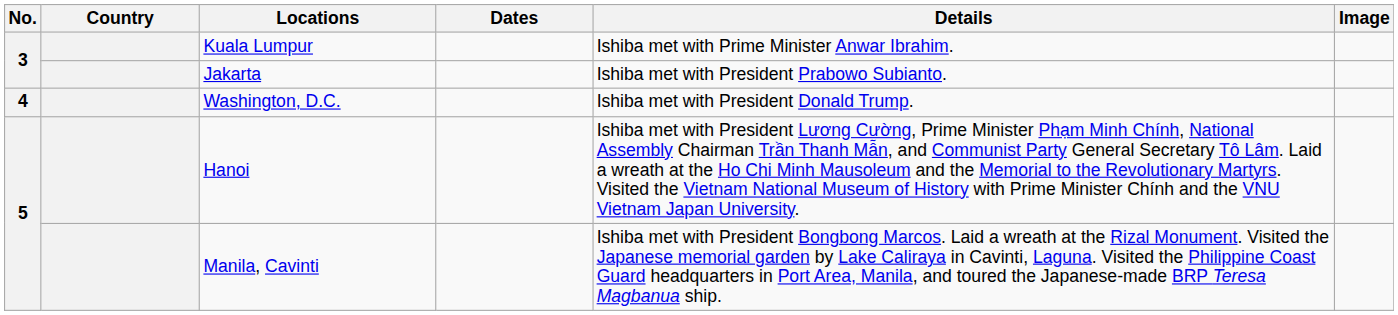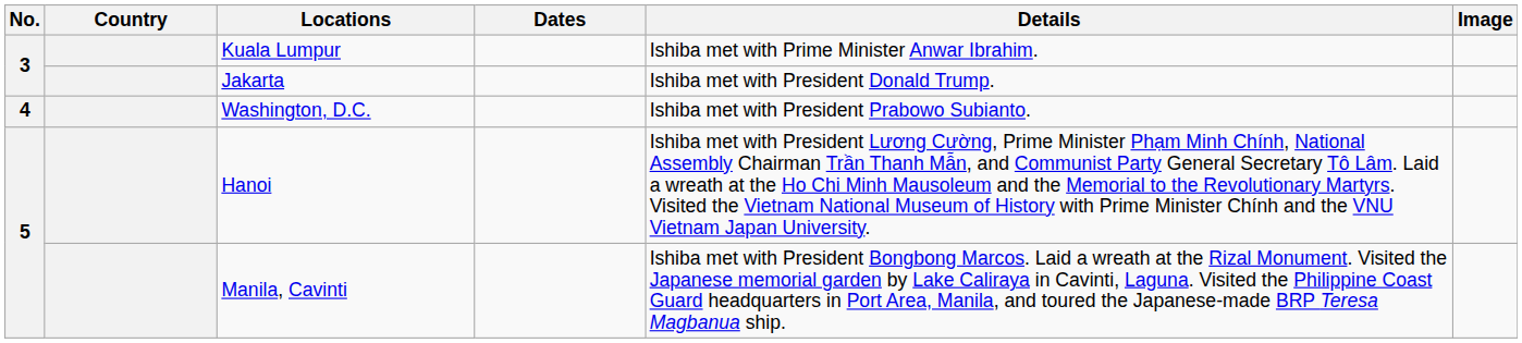 <table class="wikitable sortable" border="1" style="margin: 1em auto 1em auto">
 <tr>
 <th>No.</th>
 <th scope="col" style="width: 12%;">Country</th>
 <th scope="col" style="width: 18%;">Locations</th>
 <th scope="col" style="width: 12%;">Dates</th>
 <th class="unsortable" scope="col" style="width: 58%;">Details</th>
 <th scope="col" class="unsortable">Image</th>
 </tr>
 <tr>
 <th rowspan="2">3</th>
 <th></th>
 <td><a href='#'>Kuala Lumpur</a></td>
 <td></td>
 <td>Ishiba met with Prime Minister <a href='#'>Anwar Ibrahim</a>.</td>
 <td></td>
 </tr>
 <tr>
 <th></th>
 <td><a href='#'>Jakarta</a></td>
 <td></td>
-<td>Ishiba met with President <a href='#'>Prabowo Subianto</a>.</td>
+<td>Ishiba met with President <a href='#'>Donald Trump</a>.</td>
 <td></td>
 </tr>
 <tr>
 <th>4</th>
 <th></th>
 <td><a href='#'>Washington, D.C.</a></td>
 <td></td>
-<td>Ishiba met with President <a href='#'>Donald Trump</a>.</td>
+<td>Ishiba met with President <a href='#'>Prabowo Subianto</a>.</td>
 <td></td>
 </tr>
 <tr>
 <th rowspan="2">5</th>
 <th></th>
 <td><a href='#'>Hanoi</a></td>
 <td></td>
 <td>Ishiba met with President <a href='#'>Lương Cường</a>, Prime Minister <a href='#'>Phạm Minh Chính</a>, <a href='#'>National Assembly</a> Chairman <a href='#'>Trần Thanh Mẫn</a>, and <a href='#'>Communist Party</a> General Secretary <a href='#'>Tô Lâm</a>. Laid a wreath at the <a href='#'>Ho Chi Minh Mausoleum</a> and the <a href='#'>Memorial to the Revolutionary Martyrs</a>. Visited the <a href='#'>Vietnam National Museum of History</a> with Prime Minister Chính and the <a href='#'>VNU Vietnam Japan University</a>.</td>
 <td></td>
 </tr>
 <tr>
 <th></th>
 <td><a href='#'>Manila</a>, <a href='#'>Cavinti</a></td>
 <td></td>
 <td>Ishiba met with President <a href='#'>Bongbong Marcos</a>. Laid a wreath at the <a href='#'>Rizal Monument</a>. Visited the <a href='#'>Japanese memorial garden</a> by <a href='#'>Lake Caliraya</a> in Cavinti, <a href='#'>Laguna</a>. Visited the <a href='#'>Philippine Coast Guard</a> headquarters in <a href='#'>Port Area, Manila</a>, and toured the Japanese-made <a href='#'>BRP <em>Teresa Magbanua</em></a> ship.</td>
 <td></td>
 </tr>
 </table>
